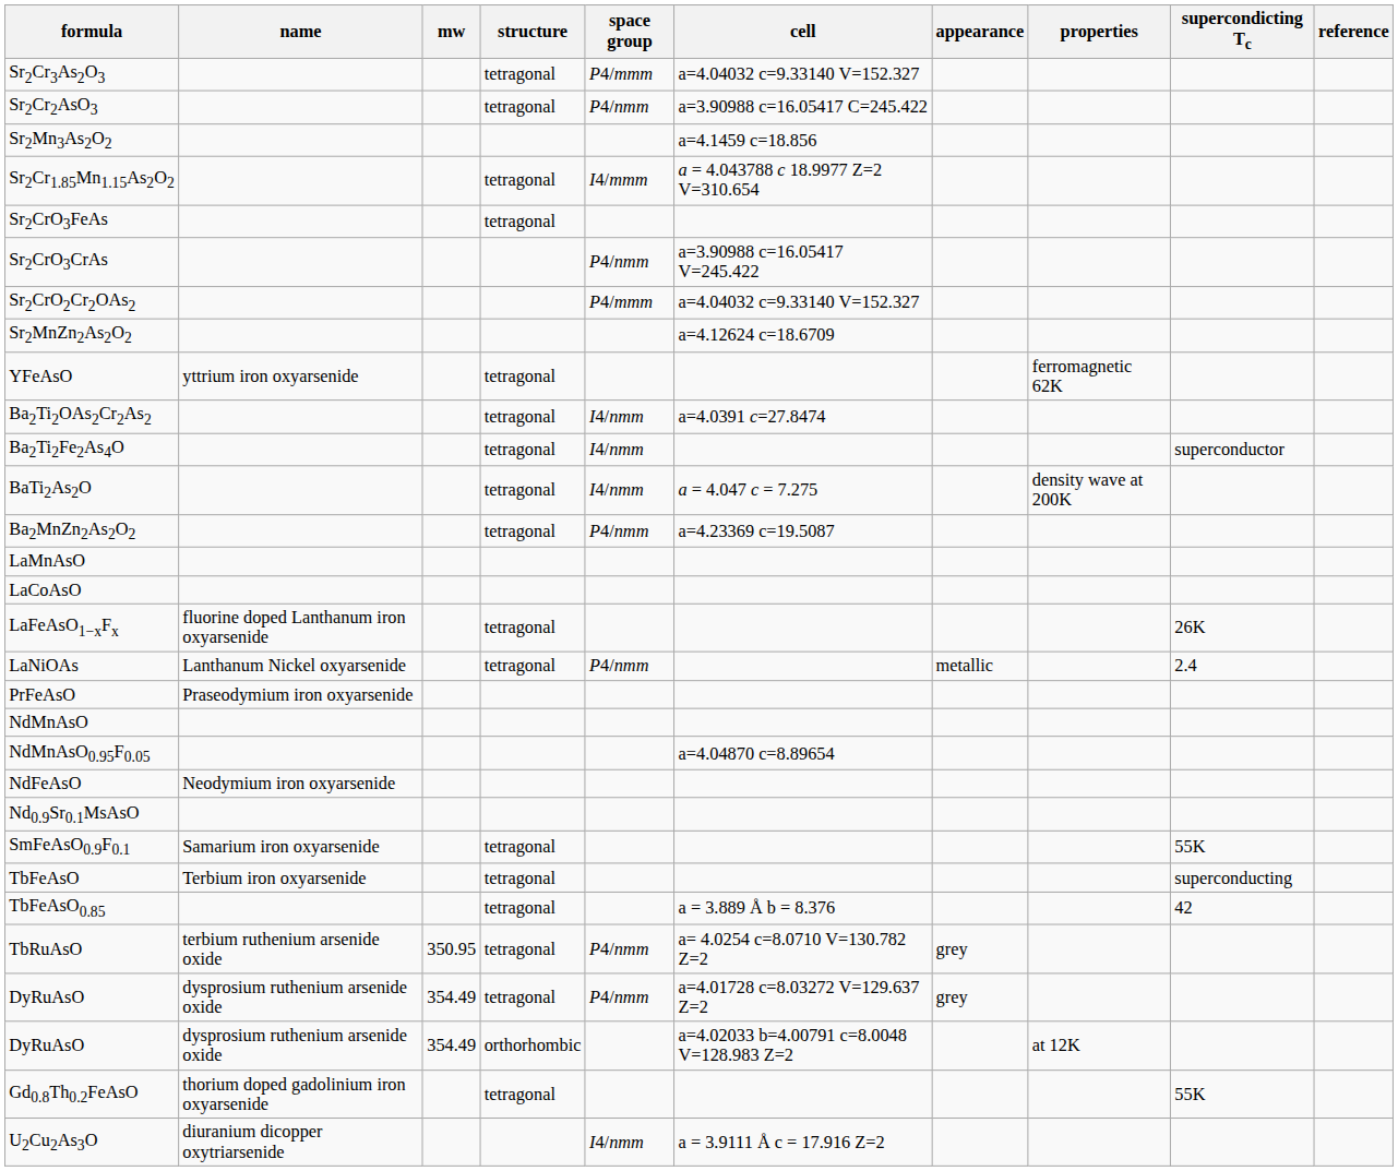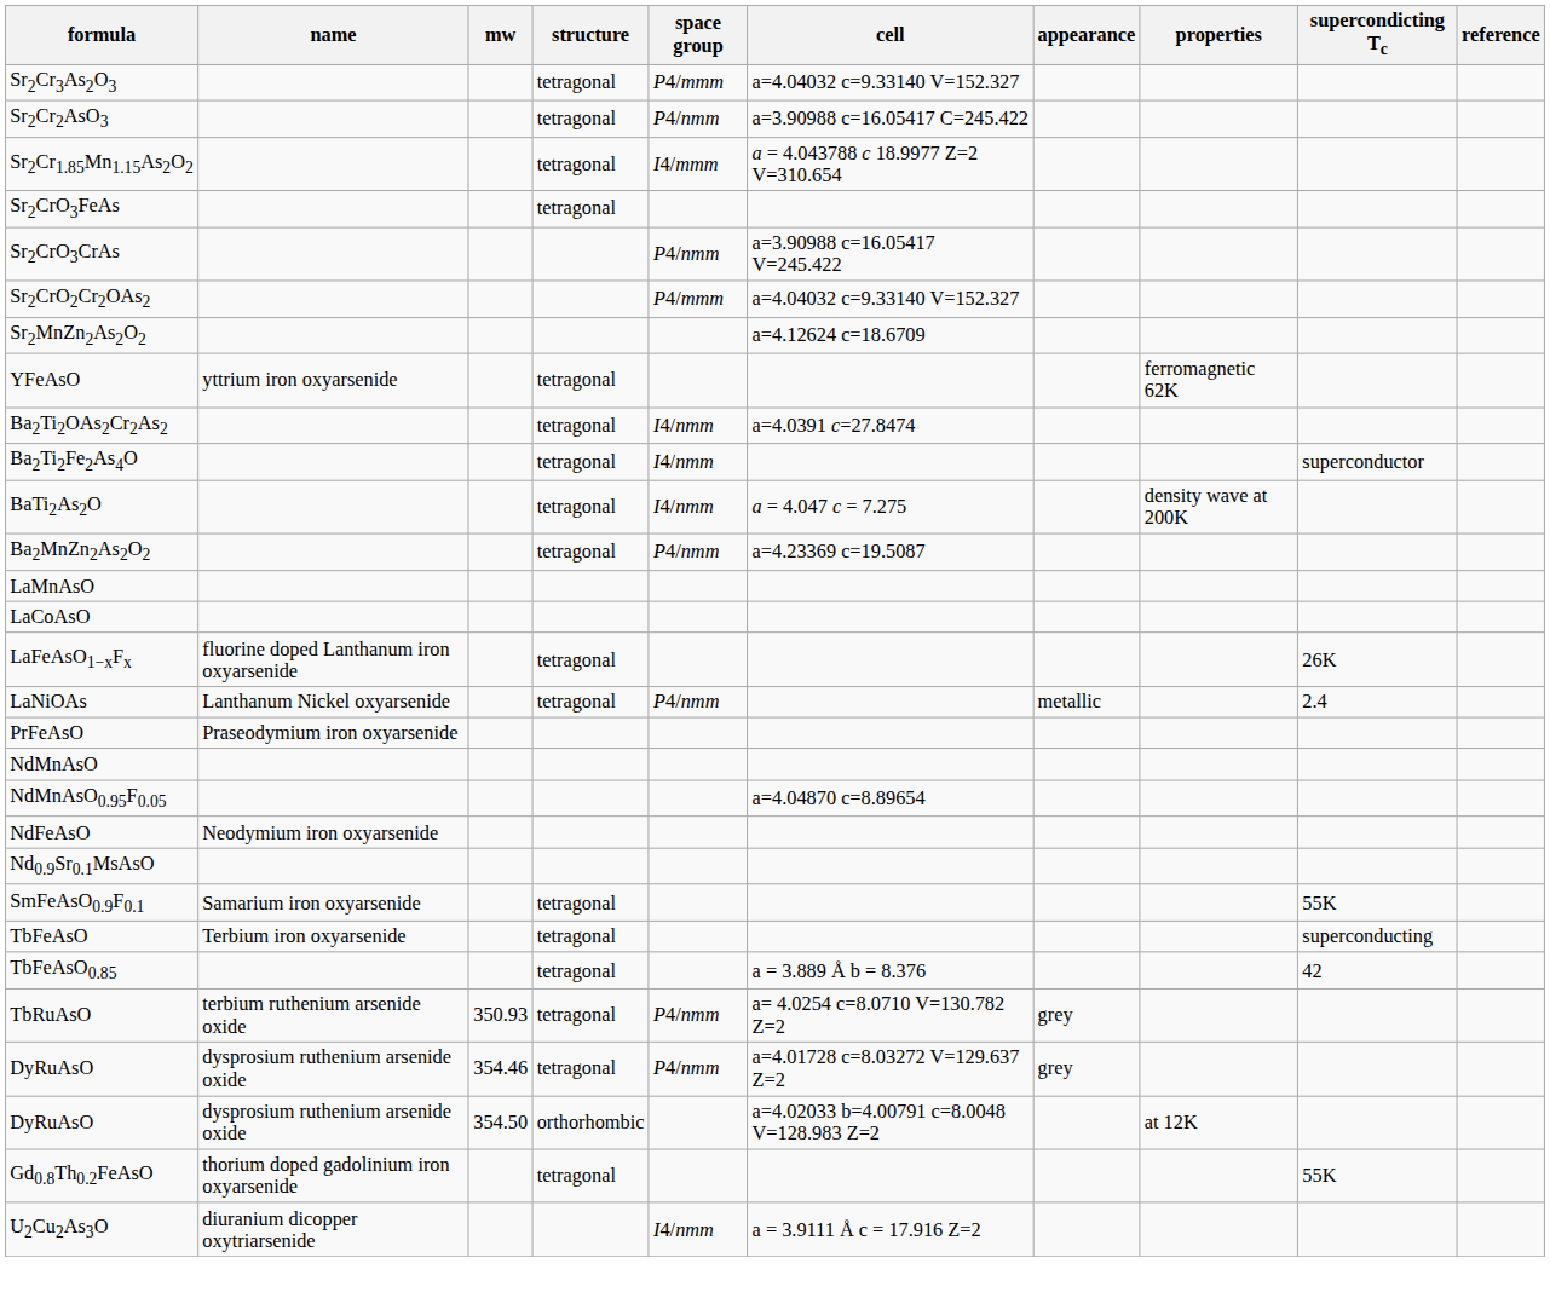 <table class="wikitable">
 <tr>
 <th>formula</th>
 <th>name</th>
 <th>mw</th>
 <th>structure</th>
 <th>space group</th>
 <th>cell</th>
 <th>appearance</th>
 <th>properties</th>
 <th>supercondicting T<sub>c</sub></th>
 <th>reference</th>
 </tr>
 <tr>
 <td>Sr<sub>2</sub>Cr<sub>3</sub>As<sub>2</sub>O<sub>3</sub></td>
 <td></td>
 <td></td>
 <td>tetragonal</td>
 <td><em>P</em>4/<em>mmm</em></td>
 <td>a=4.04032 c=9.33140 V=152.327</td>
 <td></td>
 <td></td>
 <td></td>
 <td></td>
 </tr>
 <tr>
 <td>Sr<sub>2</sub>Cr<sub>2</sub>AsO<sub>3</sub></td>
 <td></td>
 <td></td>
 <td>tetragonal</td>
 <td><em>P</em>4/<em>nmm</em></td>
 <td>a=3.90988 c=16.05417 C=245.422</td>
-<td></td>
-<td></td>
-<td></td>
-<td></td>
-</tr>
-<tr>
-<td>Sr<sub>2</sub>Mn<sub>3</sub>As<sub>2</sub>O<sub>2</sub></td>
-<td></td>
-<td></td>
-<td></td>
-<td></td>
-<td>a=4.1459 c=18.856<br></td>
 <td></td>
 <td></td>
 <td></td>
 <td></td>
 </tr>
 <tr>
 <td>Sr<sub>2</sub>Cr<sub>1.85</sub>Mn<sub>1.15</sub>As<sub>2</sub>O<sub>2</sub></td>
 <td></td>
 <td></td>
 <td>tetragonal</td>
 <td><em>I</em>4/<em>mmm</em></td>
 <td><em>a</em> = 4.043788 <em>c</em> 18.9977 Z=2 V=310.654</td>
 <td></td>
 <td></td>
 <td></td>
 <td></td>
 </tr>
 <tr>
 <td>Sr<sub>2</sub>CrO<sub>3</sub>FeAs</td>
 <td></td>
 <td></td>
 <td>tetragonal</td>
 <td></td>
 <td></td>
 <td></td>
 <td></td>
 <td></td>
 <td></td>
 </tr>
 <tr>
 <td>Sr<sub>2</sub>CrO<sub>3</sub>CrAs</td>
 <td></td>
 <td></td>
 <td></td>
 <td><em>P</em>4/<em>nmm</em></td>
 <td>a=3.90988 c=16.05417 V=245.422</td>
 <td></td>
 <td></td>
 <td></td>
 <td></td>
 </tr>
 <tr>
 <td>Sr<sub>2</sub>CrO<sub>2</sub>Cr<sub>2</sub>OAs<sub>2</sub></td>
 <td></td>
 <td></td>
 <td></td>
 <td><em>P</em>4/<em>mmm</em></td>
 <td>a=4.04032 c=9.33140 V=152.327</td>
 <td></td>
 <td></td>
 <td></td>
 <td></td>
 </tr>
 <tr>
 <td>Sr<sub>2</sub>MnZn<sub>2</sub>As<sub>2</sub>O<sub>2</sub></td>
 <td></td>
 <td></td>
 <td></td>
 <td></td>
 <td>a=4.12624 c=18.6709<br></td>
 <td></td>
 <td></td>
 <td></td>
 <td></td>
 </tr>
 <tr>
 <td>YFeAsO</td>
 <td>yttrium iron oxyarsenide</td>
 <td></td>
 <td>tetragonal</td>
 <td></td>
 <td></td>
 <td></td>
 <td>ferromagnetic 62K</td>
 <td></td>
 <td></td>
 </tr>
 <tr>
 <td>Ba<sub>2</sub>Ti<sub>2</sub>OAs<sub>2</sub>Cr<sub>2</sub>As<sub>2</sub></td>
 <td></td>
 <td></td>
 <td>tetragonal</td>
 <td><em>I</em>4/<em>nmm</em></td>
 <td>a=4.0391 <em>c</em>=27.8474</td>
 <td></td>
 <td></td>
 <td></td>
 <td></td>
 </tr>
 <tr>
 <td>Ba<sub>2</sub>Ti<sub>2</sub>Fe<sub>2</sub>As<sub>4</sub>O</td>
 <td></td>
 <td></td>
 <td>tetragonal</td>
 <td><em>I</em>4/<em>nmm</em></td>
 <td></td>
 <td></td>
 <td></td>
 <td>superconductor</td>
 <td></td>
 </tr>
 <tr>
 <td>BaTi<sub>2</sub>As<sub>2</sub>O</td>
 <td></td>
 <td></td>
 <td>tetragonal</td>
 <td><em>I</em>4/<em>nmm</em></td>
 <td><em>a</em> = 4.047 <em>c</em> = 7.275</td>
 <td></td>
 <td>density wave at 200K</td>
 <td></td>
 <td></td>
 </tr>
 <tr>
 <td>Ba<sub>2</sub>MnZn<sub>2</sub>As<sub>2</sub>O<sub>2</sub></td>
 <td></td>
 <td></td>
 <td>tetragonal</td>
 <td><em>P</em>4/<em>nmm</em></td>
 <td>a=4.23369 c=19.5087</td>
 <td></td>
 <td></td>
 <td></td>
 <td></td>
 </tr>
 <tr>
 <td>LaMnAsO</td>
 <td></td>
 <td></td>
 <td></td>
 <td></td>
 <td></td>
 <td></td>
 <td></td>
 <td></td>
 <td></td>
 </tr>
 <tr>
 <td>LaCoAsO</td>
 <td></td>
 <td></td>
 <td></td>
 <td></td>
 <td></td>
 <td></td>
 <td></td>
 <td></td>
 <td></td>
 </tr>
 <tr>
 <td>LaFeAsO<sub>1−x</sub>F<sub>x</sub></td>
 <td>fluorine doped Lanthanum iron oxyarsenide</td>
 <td></td>
 <td>tetragonal</td>
 <td></td>
 <td></td>
 <td></td>
 <td></td>
 <td>26K</td>
 <td></td>
 </tr>
 <tr>
 <td>LaNiOAs</td>
 <td>Lanthanum Nickel oxyarsenide</td>
 <td></td>
 <td>tetragonal</td>
 <td><em>P</em>4/<em>nmm</em></td>
 <td></td>
 <td>metallic</td>
 <td></td>
 <td>2.4</td>
 <td></td>
 </tr>
 <tr>
 <td>PrFeAsO</td>
 <td>Praseodymium iron oxyarsenide</td>
 <td></td>
 <td></td>
 <td></td>
 <td></td>
 <td></td>
 <td></td>
 <td></td>
 <td></td>
 </tr>
 <tr>
 <td>NdMnAsO</td>
 <td></td>
 <td></td>
 <td></td>
 <td></td>
 <td></td>
 <td></td>
 <td></td>
 <td></td>
 <td></td>
 </tr>
 <tr>
 <td>NdMnAsO<sub>0.95</sub>F<sub>0.05</sub></td>
 <td></td>
 <td></td>
 <td></td>
 <td></td>
 <td>a=4.04870 c=8.89654</td>
 <td></td>
 <td></td>
 <td></td>
 <td></td>
 </tr>
 <tr>
 <td>NdFeAsO</td>
 <td>Neodymium iron oxyarsenide</td>
 <td></td>
 <td></td>
 <td></td>
 <td></td>
 <td></td>
 <td></td>
 <td></td>
 <td></td>
 </tr>
 <tr>
 <td>Nd<sub>0.9</sub>Sr<sub>0.1</sub>MsAsO</td>
 <td></td>
 <td></td>
 <td></td>
 <td></td>
 <td></td>
 <td></td>
 <td></td>
 <td></td>
 <td></td>
 </tr>
 <tr>
 <td>SmFeAsO<sub>0.9</sub>F<sub>0.1</sub></td>
 <td>Samarium iron oxyarsenide</td>
 <td></td>
 <td>tetragonal</td>
 <td></td>
 <td></td>
 <td></td>
 <td></td>
 <td>55K</td>
 <td></td>
 </tr>
 <tr>
 <td>TbFeAsO</td>
 <td>Terbium iron oxyarsenide</td>
 <td></td>
 <td>tetragonal</td>
 <td></td>
 <td></td>
 <td></td>
 <td></td>
 <td>superconducting</td>
 <td></td>
 </tr>
 <tr>
 <td>TbFeAsO<sub>0.85</sub></td>
 <td></td>
 <td></td>
 <td>tetragonal</td>
 <td></td>
 <td>a = 3.889 Å b = 8.376</td>
 <td></td>
 <td></td>
 <td>42</td>
 <td></td>
 </tr>
 <tr>
 <td>TbRuAsO</td>
 <td>terbium ruthenium arsenide oxide</td>
-<td>350.95</td>
+<td>350.93</td>
 <td>tetragonal</td>
 <td><em>P</em>4/<em>nmm</em></td>
 <td>a= 4.0254 c=8.0710 V=130.782 Z=2</td>
 <td>grey</td>
 <td></td>
 <td></td>
 <td></td>
 </tr>
 <tr>
 <td>DyRuAsO</td>
 <td>dysprosium ruthenium arsenide oxide</td>
-<td>354.49</td>
+<td>354.46</td>
 <td>tetragonal</td>
 <td><em>P</em>4/<em>nmm</em></td>
 <td>a=4.01728 c=8.03272 V=129.637 Z=2</td>
 <td>grey</td>
 <td></td>
 <td></td>
 <td></td>
 </tr>
 <tr>
 <td>DyRuAsO</td>
 <td>dysprosium ruthenium arsenide oxide</td>
-<td>354.49</td>
+<td>354.50</td>
 <td>orthorhombic</td>
 <td></td>
 <td>a=4.02033 b=4.00791 c=8.0048 V=128.983 Z=2</td>
 <td></td>
 <td>at 12K</td>
 <td></td>
 <td></td>
 </tr>
 <tr>
 <td>Gd<sub>0.8</sub>Th<sub>0.2</sub>FeAsO</td>
 <td>thorium doped gadolinium iron oxyarsenide</td>
 <td></td>
 <td>tetragonal</td>
 <td></td>
 <td></td>
 <td></td>
 <td></td>
 <td>55K</td>
 <td></td>
 </tr>
 <tr>
 <td>U<sub>2</sub>Cu<sub>2</sub>As<sub>3</sub>O</td>
 <td>diuranium dicopper oxytriarsenide</td>
 <td></td>
 <td></td>
 <td><em>I</em>4/<em>nmm</em></td>
 <td>a = 3.9111 Å c = 17.916 Z=2</td>
 <td></td>
 <td></td>
 <td></td>
 <td></td>
 </tr>
 </table>
